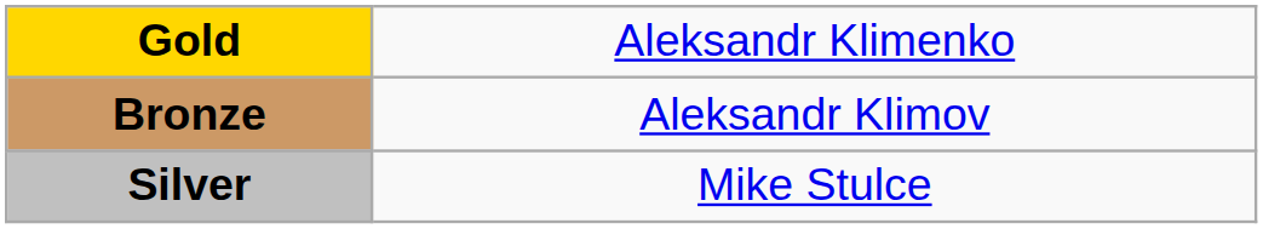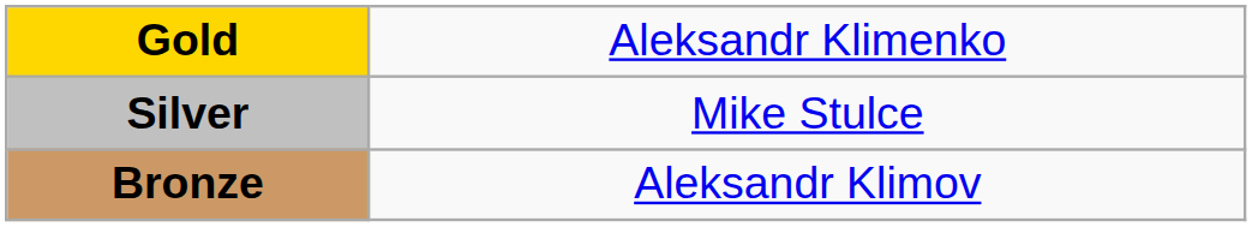 <table class="wikitable" style="text-align:center; " width="35%">
 <tr>
 <td bgcolor="gold"><strong>Gold</strong></td>
 <td><a href='#'>Aleksandr Klimenko</a><br>  <small><em></em></small></td>
 </tr>
 <tr>
+<td bgcolor="silver"><strong>Silver</strong></td>
+<td><a href='#'>Mike Stulce</a><br>  <small><em></em></small></td>
+</tr>
+<tr>
 <td bgcolor="CC9966"><strong>Bronze</strong></td>
 <td><a href='#'>Aleksandr Klimov</a><br>  <small><em></em></small></td>
 </tr>
-<tr>
-<td bgcolor="silver"><strong>Silver</strong></td>
-<td><a href='#'>Mike Stulce</a><br>  <small><em></em></small></td>
-</tr>
 </table>
